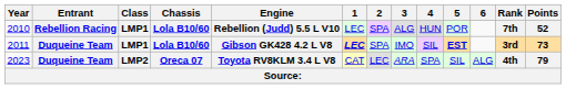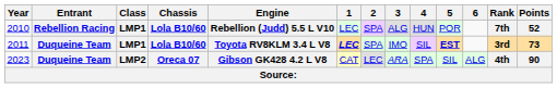 <table class="wikitable" style="text-align:center; font-size:85%">
 <tr>
 <th>Year</th>
 <th>Entrant</th>
 <th>Class</th>
 <th>Chassis</th>
 <th>Engine</th>
 <th>1</th>
 <th>2</th>
 <th>3</th>
 <th>4</th>
 <th>5</th>
 <th>6</th>
 <th>Rank</th>
 <th>Points</th>
 </tr>
 <tr>
 <td><a href='#'>2010</a></td>
 <th nowrap><a href='#'>Rebellion Racing</a></th>
 <th>LMP1</th>
 <th nowrap><a href='#'>Lola B10/60</a></th>
 <th nowrap>Rebellion (<a href='#'>Judd</a>) 5.5 L V10</th>
 <td style="background:#DFFFDF;"><a href='#'>LEC</a><br></td>
 <td style="background:#EFCFFF;"><a href='#'>SPA</a><br></td>
 <td style="background:#DFDFDF;"><a href='#'>ALG</a><br></td>
 <td style="background:#DFDFDF;"><a href='#'>HUN</a><br></td>
 <td style="background:#DFFFDF;"><a href='#'>POR</a><br></td>
 <td></td>
 <th>7th</th>
 <th>52</th>
 </tr>
 <tr>
 <td><a href='#'>2011</a></td>
 <th nowrap><a href='#'>Duqueine Team</a></th>
 <th>LMP1</th>
 <th nowrap><a href='#'>Lola B10/60</a></th>
-<th nowrap><a href='#'>Gibson</a> GK428 4.2 L V8</th>
+<th nowrap><a href='#'>Toyota</a> RV8KLM 3.4 L V8</th>
 <td style="background:#FFDF9F;"><strong><em><a href='#'>LEC</a></em></strong><br></td>
 <td style="background:#DFFFDF;"><a href='#'>SPA</a><br></td>
 <td style="background:#DFFFDF;"><a href='#'>IMO</a><br></td>
 <td style="background:#EFCFFF;"><a href='#'>SIL</a><br></td>
 <td style="background:#FFDF9F;"><strong><a href='#'>EST</a></strong><br></td>
 <td></td>
 <th style="background:#FFDF9F;">3rd</th>
 <th style="background:#FFDF9F;">73</th>
 </tr>
 <tr>
 <td><a href='#'>2023</a></td>
 <th nowrap><a href='#'>Duqueine Team</a></th>
 <th>LMP2</th>
 <th nowrap><a href='#'>Oreca 07</a></th>
-<th nowrap><a href='#'>Toyota</a> RV8KLM 3.4 L V8</th>
+<th nowrap><a href='#'>Gibson</a> GK428 4.2 L V8</th>
 <td style="background:#FFFFBF;"><a href='#'>CAT</a><br></td>
 <td style="background:#DFDFDF;"><a href='#'>LEC</a><br></td>
 <td style="background:#DFFFDF;"><em><a href='#'>ARA</a></em><br></td>
 <td style="background:#DFFFDF;"><a href='#'>SPA</a><br></td>
 <td style="background:#DFFFDF;"><a href='#'>SIL</a><br></td>
 <td style="background:#DFFFDF;"><a href='#'>ALG</a><br></td>
 <th>4th</th>
-<th>79</th>
+<th>90</th>
 </tr>
 <tr>
 <th colspan="13">Source:</th>
 </tr>
 </table>
